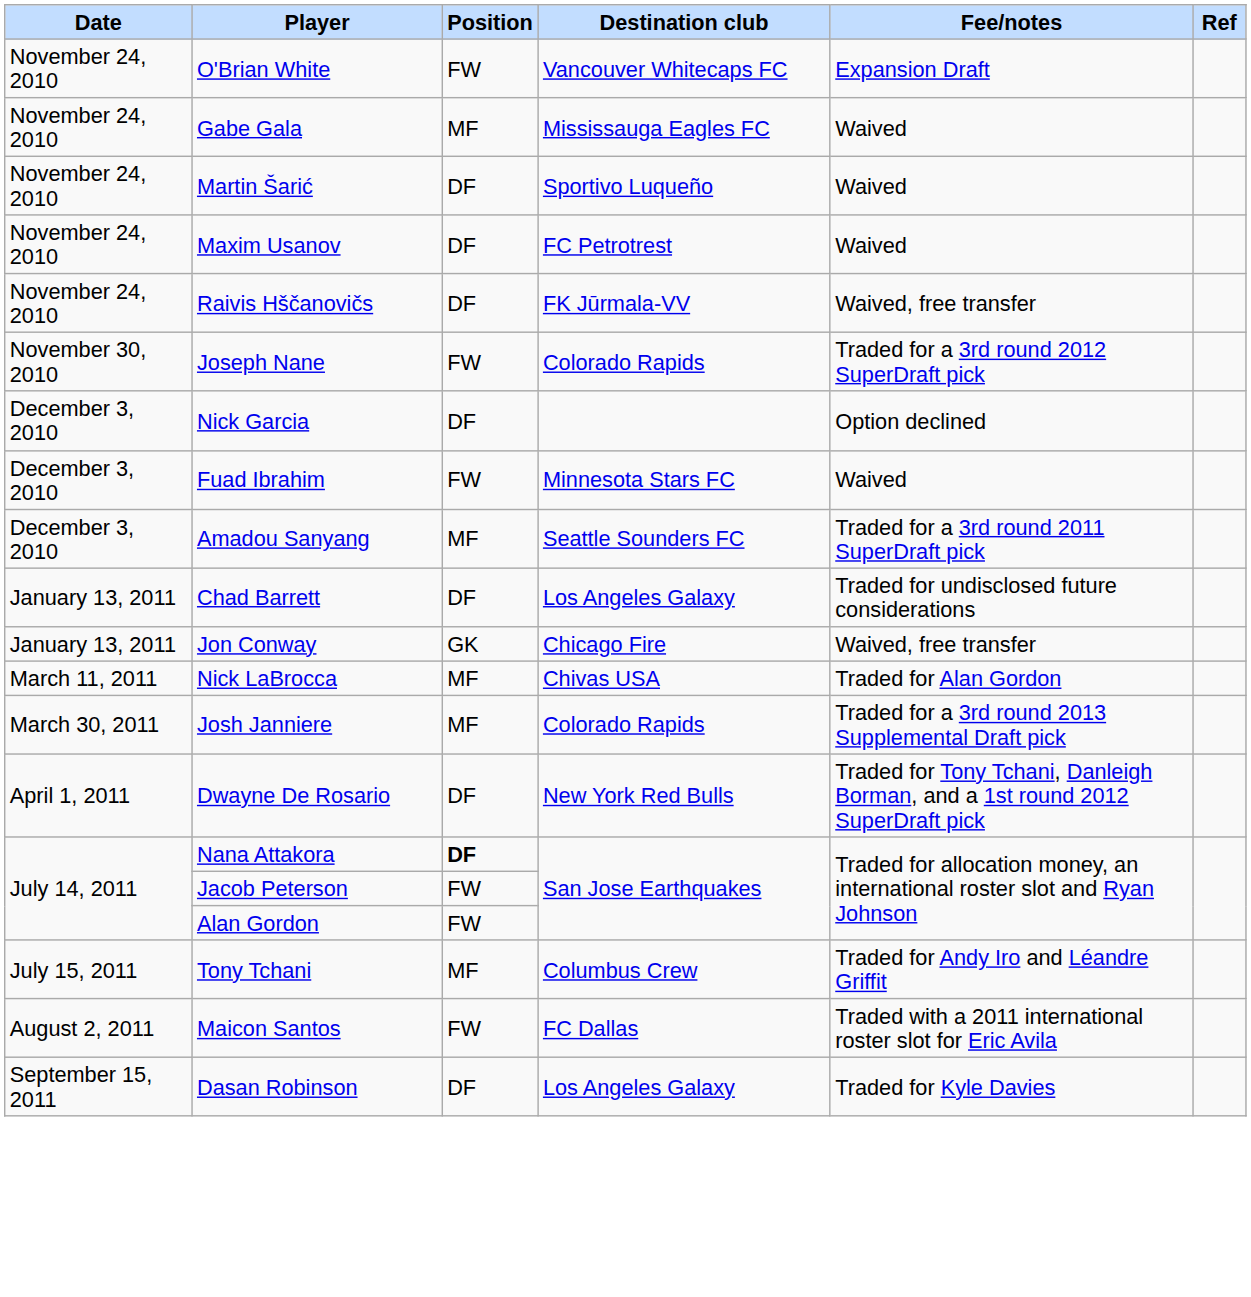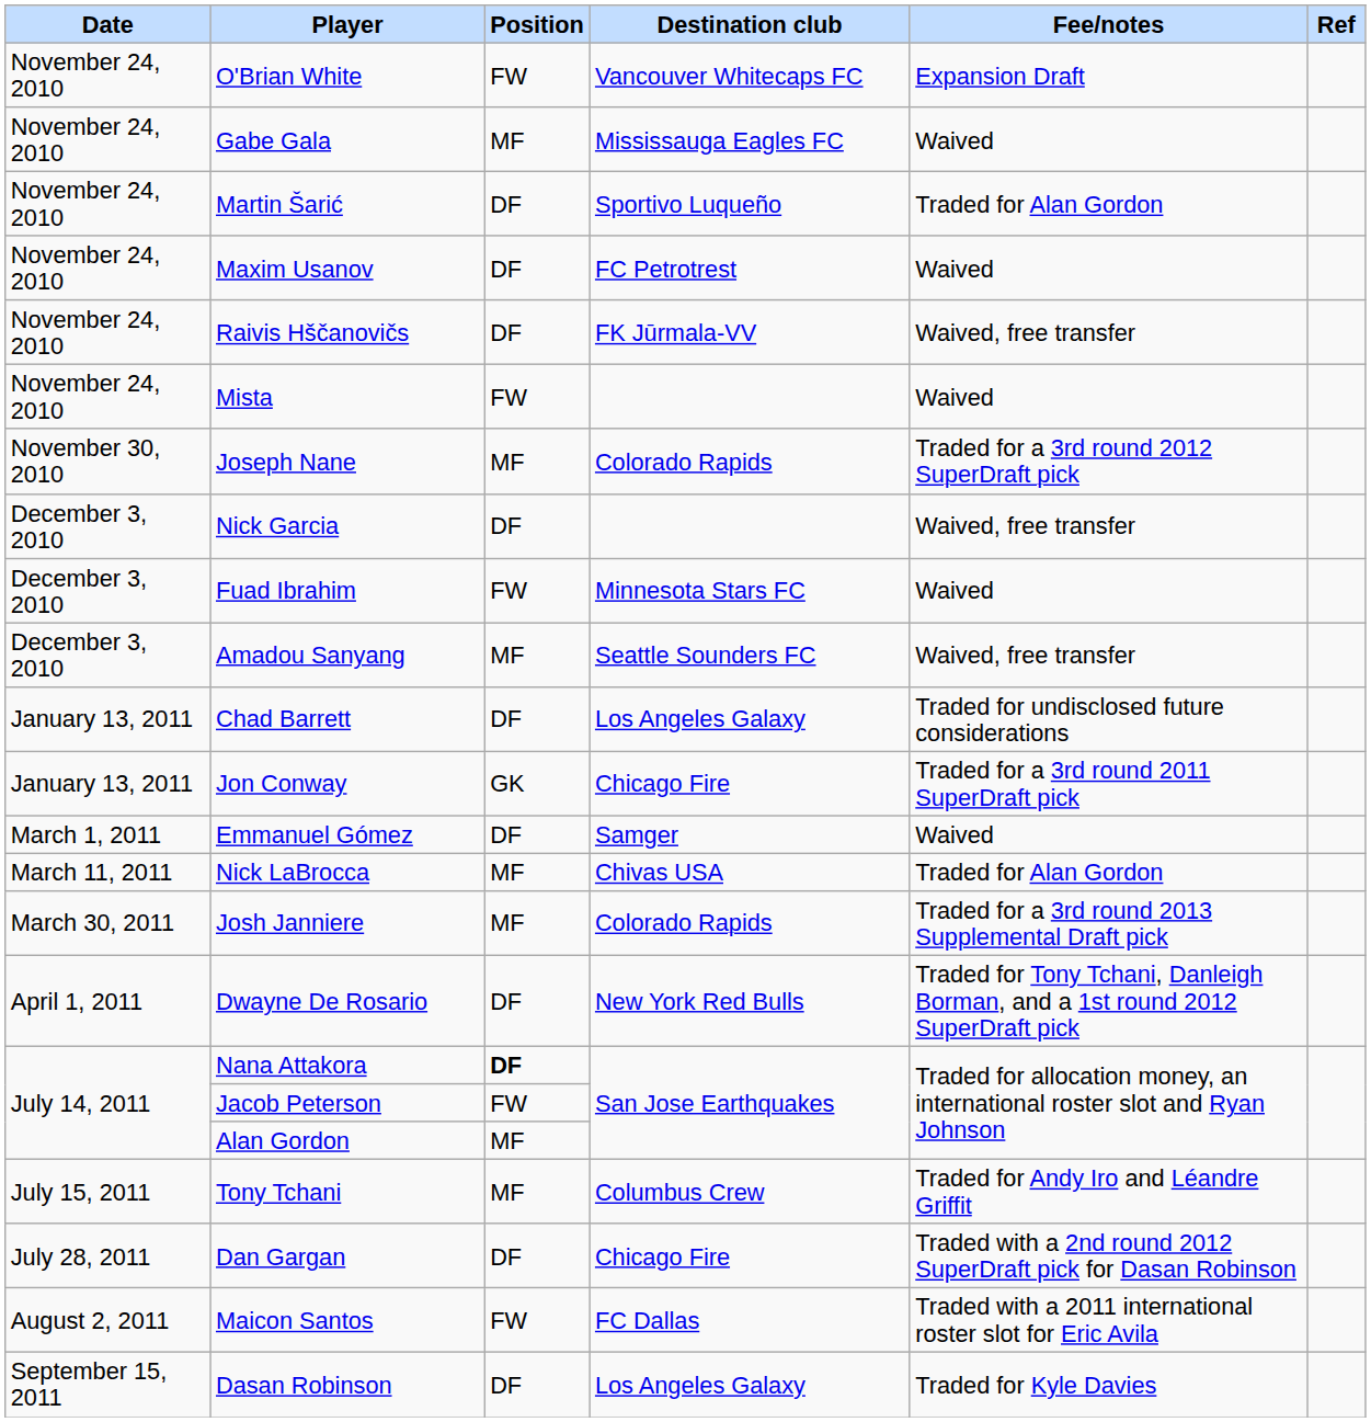 <table class="wikitable" style="text-align:left; font-size:95%;">
 <tr>
 <th style="background:#c2ddff; width:125px;">Date</th>
 <th style="background:#c2ddff; width:170px;">Player</th>
 <th style="background:#c2ddff; width:50px;">Position</th>
 <th style="background:#c2ddff; width:200px;">Destination club</th>
 <th style="background:#c2ddff; width:250px;">Fee/notes</th>
 <th style="background:#c2ddff; width:30px;">Ref</th>
 </tr>
 <tr>
 <td>November 24, 2010</td>
 <td> <a href='#'>O'Brian White</a></td>
 <td>FW</td>
 <td> <a href='#'>Vancouver Whitecaps FC</a></td>
 <td><a href='#'>Expansion Draft</a></td>
 <td></td>
 </tr>
 <tr>
 <td>November 24, 2010</td>
 <td> <a href='#'>Gabe Gala</a></td>
 <td>MF</td>
 <td> <a href='#'>Mississauga Eagles FC</a></td>
 <td>Waived</td>
 <td></td>
 </tr>
 <tr>
 <td>November 24, 2010</td>
 <td> <a href='#'>Martin Šarić</a></td>
 <td>DF</td>
 <td> <a href='#'>Sportivo Luqueño</a></td>
-<td>Waived</td>
+<td>Traded for <a href='#'>Alan Gordon</a></td>
 <td></td>
 </tr>
 <tr>
 <td>November 24, 2010</td>
 <td> <a href='#'>Maxim Usanov</a></td>
 <td>DF</td>
 <td> <a href='#'>FC Petrotrest</a></td>
 <td>Waived</td>
 <td></td>
 </tr>
 <tr>
 <td>November 24, 2010</td>
 <td> <a href='#'>Raivis Hščanovičs</a></td>
 <td>DF</td>
 <td> <a href='#'>FK Jūrmala-VV</a></td>
 <td>Waived, free transfer</td>
 <td></td>
 </tr>
 <tr>
+<td>November 24, 2010</td>
+<td> <a href='#'>Mista</a></td>
+<td>FW</td>
+<td></td>
+<td>Waived</td>
+<td></td>
+</tr>
+<tr>
 <td>November 30, 2010</td>
 <td> <a href='#'>Joseph Nane</a></td>
-<td>FW</td>
+<td>MF</td>
 <td> <a href='#'>Colorado Rapids</a></td>
 <td>Traded for a <a href='#'>3rd round 2012 SuperDraft pick</a></td>
 <td></td>
 </tr>
 <tr>
 <td>December 3, 2010</td>
 <td> <a href='#'>Nick Garcia</a></td>
 <td>DF</td>
 <td></td>
-<td>Option declined</td>
+<td>Waived, free transfer</td>
 <td></td>
 </tr>
 <tr>
 <td>December 3, 2010</td>
 <td> <a href='#'>Fuad Ibrahim</a></td>
 <td>FW</td>
 <td> <a href='#'>Minnesota Stars FC</a></td>
 <td>Waived</td>
 <td></td>
 </tr>
 <tr>
 <td>December 3, 2010</td>
 <td> <a href='#'>Amadou Sanyang</a></td>
 <td>MF</td>
 <td> <a href='#'>Seattle Sounders FC</a></td>
-<td>Traded for a <a href='#'>3rd round 2011 SuperDraft pick</a></td>
+<td>Waived, free transfer</td>
 <td></td>
 </tr>
 <tr>
 <td>January 13, 2011</td>
 <td> <a href='#'>Chad Barrett</a></td>
 <td>DF</td>
 <td> <a href='#'>Los Angeles Galaxy</a></td>
 <td>Traded for undisclosed future considerations</td>
 <td></td>
 </tr>
 <tr>
 <td>January 13, 2011</td>
 <td> <a href='#'>Jon Conway</a></td>
 <td>GK</td>
 <td> <a href='#'>Chicago Fire</a></td>
-<td>Waived, free transfer</td>
+<td>Traded for a <a href='#'>3rd round 2011 SuperDraft pick</a></td>
+<td></td>
+</tr>
+<tr>
+<td>March 1, 2011</td>
+<td> <a href='#'>Emmanuel Gómez</a></td>
+<td>DF</td>
+<td> <a href='#'>Samger</a></td>
+<td>Waived</td>
 <td></td>
 </tr>
 <tr>
 <td>March 11, 2011</td>
 <td> <a href='#'>Nick LaBrocca</a></td>
 <td>MF</td>
 <td> <a href='#'>Chivas USA</a></td>
 <td>Traded for <a href='#'>Alan Gordon</a></td>
 <td></td>
 </tr>
 <tr>
 <td>March 30, 2011</td>
 <td> <a href='#'>Josh Janniere</a></td>
 <td>MF</td>
 <td> <a href='#'>Colorado Rapids</a></td>
 <td>Traded for a <a href='#'>3rd round 2013 Supplemental Draft pick</a></td>
 <td></td>
 </tr>
 <tr>
 <td>April 1, 2011</td>
 <td> <a href='#'>Dwayne De Rosario</a></td>
 <td>DF</td>
 <td> <a href='#'>New York Red Bulls</a></td>
 <td>Traded for <a href='#'>Tony Tchani</a>, <a href='#'>Danleigh Borman</a>, and a <a href='#'>1st round 2012 SuperDraft pick</a></td>
 <td></td>
 </tr>
 <tr>
 <td rowspan="3">July 14, 2011</td>
 <td> <a href='#'>Nana Attakora</a></td>
 <td><strong>DF</strong></td>
 <td rowspan="3"> <a href='#'>San Jose Earthquakes</a></td>
 <td rowspan="3">Traded for allocation money, an international roster slot and <a href='#'>Ryan Johnson</a></td>
 <td rowspan="3"></td>
 </tr>
 <tr>
 <td> <a href='#'>Jacob Peterson</a></td>
 <td>FW</td>
 </tr>
 <tr>
 <td> <a href='#'>Alan Gordon</a></td>
-<td>FW</td>
+<td>MF</td>
 </tr>
 <tr>
 <td>July 15, 2011</td>
 <td> <a href='#'>Tony Tchani</a></td>
 <td>MF</td>
 <td> <a href='#'>Columbus Crew</a></td>
 <td>Traded for <a href='#'>Andy Iro</a> and <a href='#'>Léandre Griffit</a></td>
+<td></td>
+</tr>
+<tr>
+<td>July 28, 2011</td>
+<td> <a href='#'>Dan Gargan</a></td>
+<td>DF</td>
+<td> <a href='#'>Chicago Fire</a></td>
+<td>Traded with a <a href='#'>2nd round 2012 SuperDraft pick</a> for <a href='#'>Dasan Robinson</a></td>
 <td></td>
 </tr>
 <tr>
 <td>August 2, 2011</td>
 <td> <a href='#'>Maicon Santos</a></td>
 <td>FW</td>
 <td> <a href='#'>FC Dallas</a></td>
 <td>Traded with a 2011 international roster slot for <a href='#'>Eric Avila</a></td>
 <td></td>
 </tr>
 <tr>
 <td>September 15, 2011</td>
 <td> <a href='#'>Dasan Robinson</a></td>
 <td>DF</td>
 <td> <a href='#'>Los Angeles Galaxy</a></td>
 <td>Traded for <a href='#'>Kyle Davies</a></td>
 <td></td>
 </tr>
 </table>
